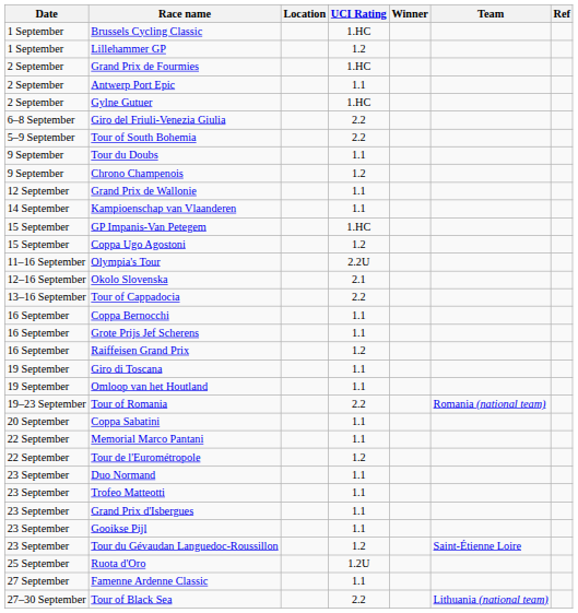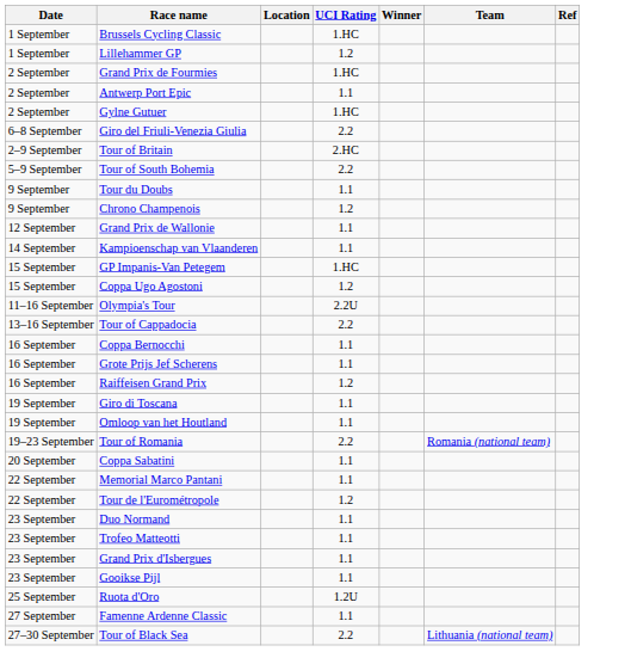 <table class="wikitable sortable">
 <tr>
 <th>Date</th>
 <th>Race name</th>
 <th>Location</th>
 <th><a href='#'>UCI Rating</a></th>
 <th>Winner</th>
 <th>Team</th>
 <th>Ref</th>
 </tr>
 <tr>
 <td>1 September</td>
 <td><a href='#'>Brussels Cycling Classic</a></td>
 <td></td>
 <td align=center>1.HC</td>
 <td></td>
 <td></td>
 <td align=center></td>
 </tr>
 <tr>
 <td>1 September</td>
 <td><a href='#'>Lillehammer GP</a></td>
 <td></td>
 <td align=center>1.2</td>
 <td></td>
 <td></td>
 <td align=center></td>
 </tr>
 <tr>
 <td>2 September</td>
 <td><a href='#'>Grand Prix de Fourmies</a></td>
 <td></td>
 <td align=center>1.HC</td>
 <td></td>
 <td></td>
 <td align=center></td>
 </tr>
 <tr>
 <td>2 September</td>
 <td><a href='#'>Antwerp Port Epic</a></td>
 <td></td>
 <td align=center>1.1</td>
 <td></td>
 <td></td>
 <td align=center></td>
 </tr>
 <tr>
 <td>2 September</td>
 <td><a href='#'>Gylne Gutuer</a></td>
 <td></td>
 <td align=center>1.HC</td>
 <td></td>
 <td></td>
 <td align=center></td>
 </tr>
 <tr>
 <td>6–8 September</td>
 <td><a href='#'>Giro del Friuli-Venezia Giulia</a></td>
 <td></td>
 <td align=center>2.2</td>
+<td></td>
+<td></td>
+<td align=center></td>
+</tr>
+<tr>
+<td>2–9 September</td>
+<td><a href='#'>Tour of Britain</a></td>
+<td></td>
+<td align=center>2.HC</td>
 <td></td>
 <td></td>
 <td align=center></td>
 </tr>
 <tr>
 <td>5–9 September</td>
 <td><a href='#'>Tour of South Bohemia</a></td>
 <td></td>
 <td align=center>2.2</td>
 <td></td>
 <td></td>
 <td align=center></td>
 </tr>
 <tr>
 <td>9 September</td>
 <td><a href='#'>Tour du Doubs</a></td>
 <td></td>
 <td align=center>1.1</td>
 <td></td>
 <td></td>
 <td align=center></td>
 </tr>
 <tr>
 <td>9 September</td>
 <td><a href='#'>Chrono Champenois</a></td>
 <td></td>
 <td align=center>1.2</td>
 <td></td>
 <td></td>
 <td align=center></td>
 </tr>
 <tr>
 <td>12 September</td>
 <td><a href='#'>Grand Prix de Wallonie</a></td>
 <td></td>
 <td align=center>1.1</td>
 <td></td>
 <td></td>
 <td align=center></td>
 </tr>
 <tr>
 <td>14 September</td>
 <td><a href='#'>Kampioenschap van Vlaanderen</a></td>
 <td></td>
 <td align=center>1.1</td>
 <td></td>
 <td></td>
 <td align=center></td>
 </tr>
 <tr>
 <td>15 September</td>
 <td><a href='#'>GP Impanis-Van Petegem</a></td>
 <td></td>
 <td align=center>1.HC</td>
 <td></td>
 <td></td>
 <td align=center></td>
 </tr>
 <tr>
 <td>15 September</td>
 <td><a href='#'>Coppa Ugo Agostoni</a></td>
 <td></td>
 <td align=center>1.2</td>
 <td></td>
 <td></td>
 <td align=center></td>
 </tr>
 <tr>
 <td>11–16 September</td>
 <td><a href='#'>Olympia's Tour</a></td>
 <td></td>
 <td align=center>2.2U</td>
-<td></td>
-<td></td>
-<td align=center></td>
-</tr>
-<tr>
-<td>12–16 September</td>
-<td><a href='#'>Okolo Slovenska</a></td>
-<td></td>
-<td align=center>2.1</td>
 <td></td>
 <td></td>
 <td align=center></td>
 </tr>
 <tr>
 <td>13–16 September</td>
 <td><a href='#'>Tour of Cappadocia</a></td>
 <td></td>
 <td align=center>2.2</td>
 <td></td>
 <td></td>
 <td align=center></td>
 </tr>
 <tr>
 <td>16 September</td>
 <td><a href='#'>Coppa Bernocchi</a></td>
 <td></td>
 <td align=center>1.1</td>
 <td></td>
 <td></td>
 <td align=center></td>
 </tr>
 <tr>
 <td>16 September</td>
 <td><a href='#'>Grote Prijs Jef Scherens</a></td>
 <td></td>
 <td align=center>1.1</td>
 <td></td>
 <td></td>
 <td align=center></td>
 </tr>
 <tr>
 <td>16 September</td>
 <td><a href='#'>Raiffeisen Grand Prix</a></td>
 <td></td>
 <td align=center>1.2</td>
 <td></td>
 <td></td>
 <td align=center></td>
 </tr>
 <tr>
 <td>19 September</td>
 <td><a href='#'>Giro di Toscana</a></td>
 <td></td>
 <td align=center>1.1</td>
 <td></td>
 <td></td>
 <td align=center></td>
 </tr>
 <tr>
 <td>19 September</td>
 <td><a href='#'>Omloop van het Houtland</a></td>
 <td></td>
 <td align=center>1.1</td>
 <td></td>
 <td></td>
 <td align=center></td>
 </tr>
 <tr>
 <td>19–23 September</td>
 <td><a href='#'>Tour of Romania</a></td>
 <td></td>
 <td align=center>2.2</td>
 <td></td>
 <td><a href='#'>Romania <em>(national team)</em></a></td>
 <td align=center></td>
 </tr>
 <tr>
 <td>20 September</td>
 <td><a href='#'>Coppa Sabatini</a></td>
 <td></td>
 <td align=center>1.1</td>
 <td></td>
 <td></td>
 <td align=center></td>
 </tr>
 <tr>
 <td>22 September</td>
 <td><a href='#'>Memorial Marco Pantani</a></td>
 <td></td>
 <td align=center>1.1</td>
 <td></td>
 <td></td>
 <td align=center></td>
 </tr>
 <tr>
 <td>22 September</td>
 <td><a href='#'>Tour de l'Eurométropole</a></td>
 <td></td>
 <td align=center>1.2</td>
 <td></td>
 <td></td>
 <td align=center></td>
 </tr>
 <tr>
 <td>23 September</td>
 <td><a href='#'>Duo Normand</a></td>
 <td></td>
 <td align=center>1.1</td>
 <td><br></td>
 <td></td>
 <td align=center></td>
 </tr>
 <tr>
 <td>23 September</td>
 <td><a href='#'>Trofeo Matteotti</a></td>
 <td></td>
 <td align=center>1.1</td>
 <td></td>
 <td></td>
 <td align=center></td>
 </tr>
 <tr>
 <td>23 September</td>
 <td><a href='#'>Grand Prix d'Isbergues</a></td>
 <td></td>
 <td align=center>1.1</td>
 <td></td>
 <td></td>
 <td align=center></td>
 </tr>
 <tr>
 <td>23 September</td>
 <td><a href='#'>Gooikse Pijl</a></td>
 <td></td>
 <td align=center>1.1</td>
 <td></td>
 <td></td>
 <td align=center></td>
 </tr>
 <tr>
-<td>23 September</td>
-<td><a href='#'>Tour du Gévaudan Languedoc-Roussillon</a></td>
-<td></td>
-<td align=center>1.2</td>
-<td></td>
-<td><a href='#'>Saint-Étienne Loire</a></td>
-<td align=center></td>
-</tr>
-<tr>
 <td>25 September</td>
 <td><a href='#'>Ruota d'Oro</a></td>
 <td></td>
 <td align=center>1.2U</td>
 <td></td>
 <td></td>
 <td align=center></td>
 </tr>
 <tr>
 <td>27 September</td>
 <td><a href='#'>Famenne Ardenne Classic</a></td>
 <td></td>
 <td align=center>1.1</td>
 <td></td>
 <td></td>
 <td align=center></td>
 </tr>
 <tr>
 <td>27–30 September</td>
 <td><a href='#'>Tour of Black Sea</a></td>
 <td></td>
 <td align=center>2.2</td>
 <td></td>
 <td><a href='#'>Lithuania <em>(national team)</em></a></td>
 <td align=center></td>
 </tr>
 </table>
